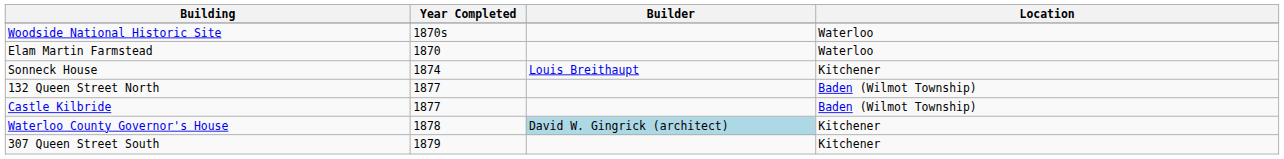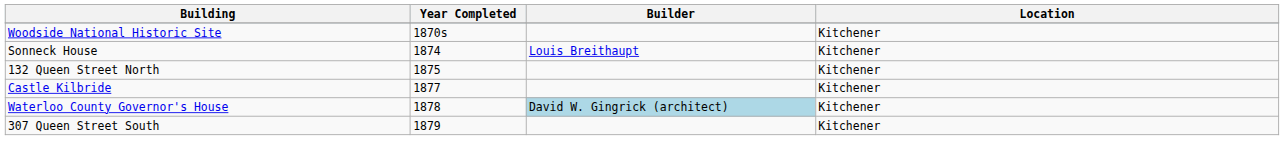 <table class="wikitable" style="margin:1em auto;">
 <tr bgcolor="lightblue">
 <th width=28%>Building</th>
 <th width=8%>Year Completed</th>
 <th width=20%>Builder</th>
 <th width=32%>Location</th>
 </tr>
 <tr>
 </tr>
 <tr>
 <td><a href='#'>Woodside National Historic Site</a></td>
 <td>1870s</td>
 <td></td>
-<td>Waterloo</td>
-</tr>
-<tr>
-<td>Elam Martin Farmstead</td>
-<td>1870</td>
-<td></td>
-<td>Waterloo</td>
+<td>Kitchener</td>
 </tr>
 <tr>
 <td>Sonneck House</td>
 <td>1874</td>
 <td><a href='#'>Louis Breithaupt</a></td>
 <td>Kitchener</td>
 </tr>
 <tr>
 <td>132 Queen Street North</td>
-<td>1877</td>
+<td>1875</td>
 <td></td>
-<td><a href='#'>Baden</a> (Wilmot Township)</td>
+<td>Kitchener</td>
 </tr>
 <tr>
 <td><a href='#'>Castle Kilbride</a></td>
 <td>1877</td>
 <td></td>
-<td><a href='#'>Baden</a> (Wilmot Township)</td>
+<td>Kitchener</td>
 </tr>
 <tr>
 <td><a href='#'>Waterloo County Governor's House</a></td>
 <td>1878</td>
 <td style="background: lightblue;">David W. Gingrick (architect)</td>
 <td>Kitchener</td>
 </tr>
 <tr>
 <td>307 Queen Street South</td>
 <td>1879</td>
 <td></td>
 <td>Kitchener</td>
 </tr>
 </table>
